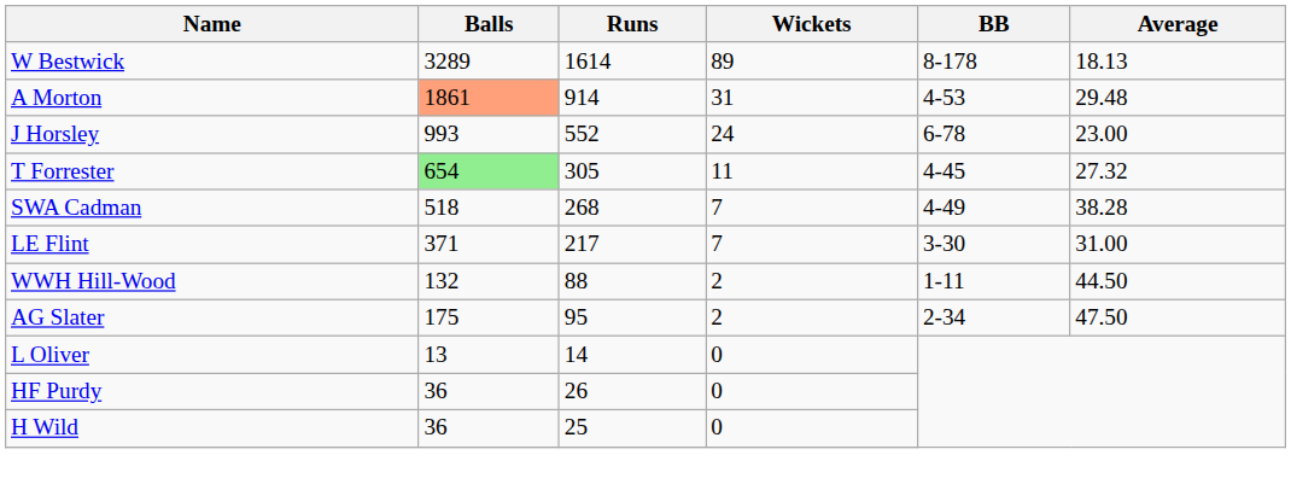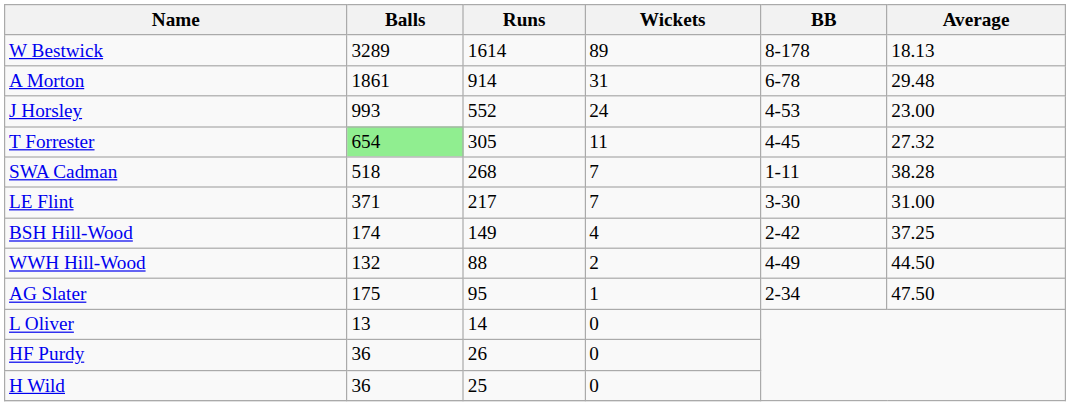 <table class="wikitable sortable" width="70%">
 <tr bgcolor="#efefef">
 <th>Name</th>
 <th>Balls</th>
 <th>Runs</th>
 <th>Wickets</th>
 <th>BB</th>
 <th>Average</th>
 </tr>
 <tr>
 <td><a href='#'>W Bestwick</a></td>
 <td>3289</td>
 <td>1614</td>
 <td>89</td>
 <td>8-178</td>
 <td>18.13</td>
 </tr>
 <tr>
 <td><a href='#'>A Morton</a></td>
-<td style="background: lightsalmon;">1861</td>
+<td>1861</td>
 <td>914</td>
 <td>31</td>
-<td>4-53</td>
+<td>6-78</td>
 <td>29.48</td>
 </tr>
 <tr>
 <td><a href='#'>J Horsley</a></td>
 <td>993</td>
 <td>552</td>
 <td>24</td>
-<td>6-78</td>
+<td>4-53</td>
 <td>23.00</td>
 </tr>
 <tr>
 <td><a href='#'>T Forrester</a></td>
 <td style="background: lightgreen;">654</td>
 <td>305</td>
 <td>11</td>
 <td>4-45</td>
 <td>27.32</td>
 </tr>
 <tr>
 <td><a href='#'>SWA Cadman</a></td>
 <td>518</td>
 <td>268</td>
 <td>7</td>
-<td>4-49</td>
+<td>1-11</td>
 <td>38.28</td>
 </tr>
 <tr>
 <td><a href='#'>LE Flint</a></td>
 <td>371</td>
 <td>217</td>
 <td>7</td>
 <td>3-30</td>
 <td>31.00</td>
 </tr>
 <tr>
+<td><a href='#'>BSH Hill-Wood</a></td>
+<td>174</td>
+<td>149</td>
+<td>4</td>
+<td>2-42</td>
+<td>37.25</td>
+</tr>
+<tr>
 <td><a href='#'>WWH Hill-Wood</a></td>
 <td>132</td>
 <td>88</td>
 <td>2</td>
-<td>1-11</td>
+<td>4-49</td>
 <td>44.50</td>
 </tr>
 <tr>
 <td><a href='#'>AG Slater</a></td>
 <td>175</td>
 <td>95</td>
-<td>2</td>
+<td>1</td>
 <td>2-34</td>
 <td>47.50</td>
 </tr>
 <tr>
 <td><a href='#'>L Oliver</a></td>
 <td>13</td>
 <td>14</td>
 <td>0</td>
 </tr>
 <tr>
 <td><a href='#'>HF Purdy</a></td>
 <td>36</td>
 <td>26</td>
 <td>0</td>
 </tr>
 <tr>
 <td><a href='#'>H Wild</a></td>
 <td>36</td>
 <td>25</td>
 <td>0  </td>
 </tr>
 <tr>
 </tr>
 </table>
